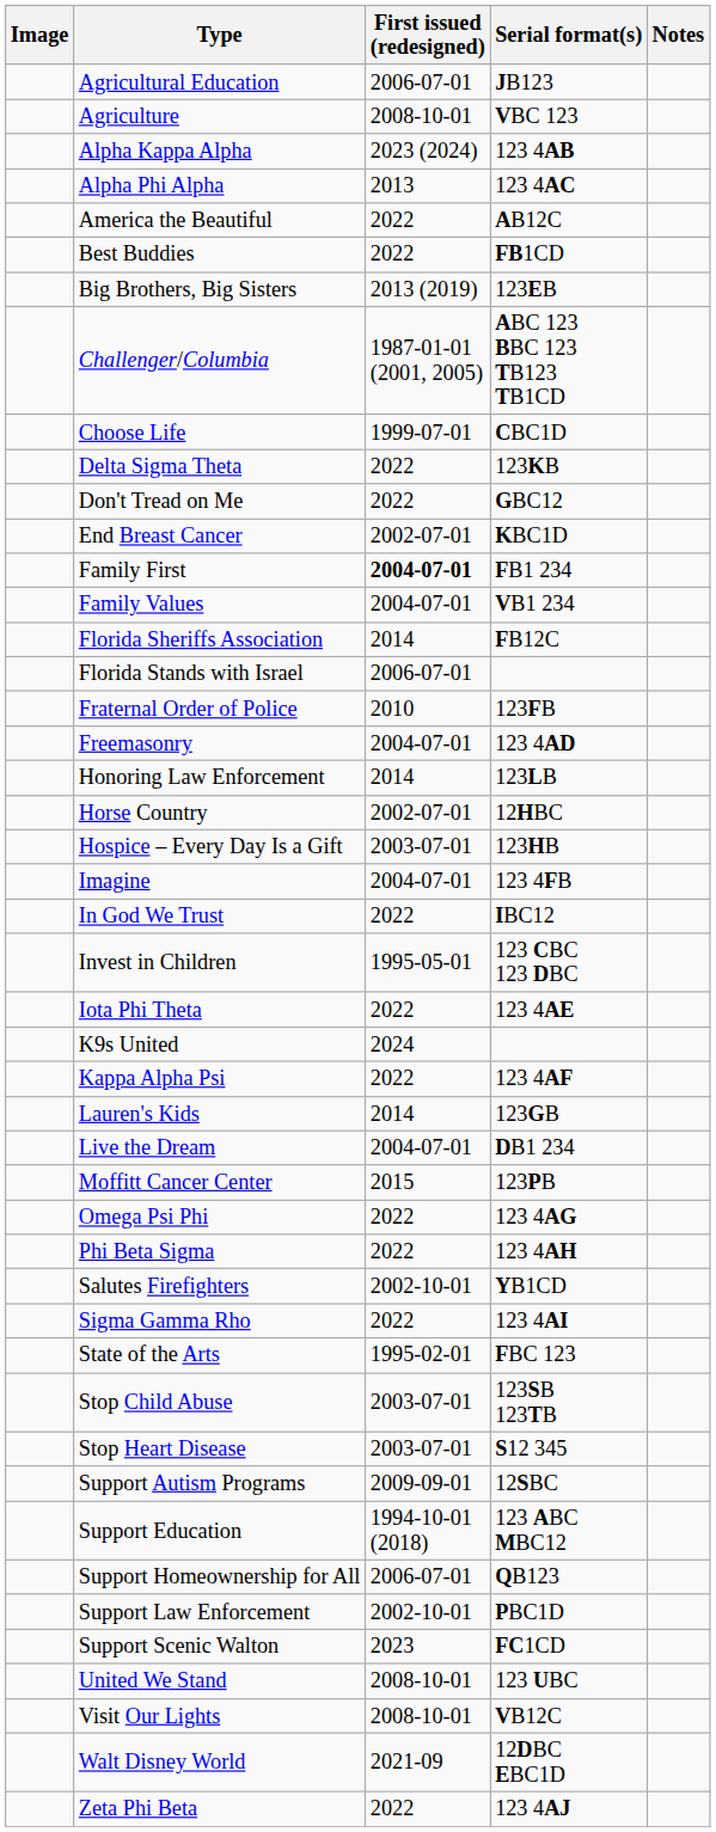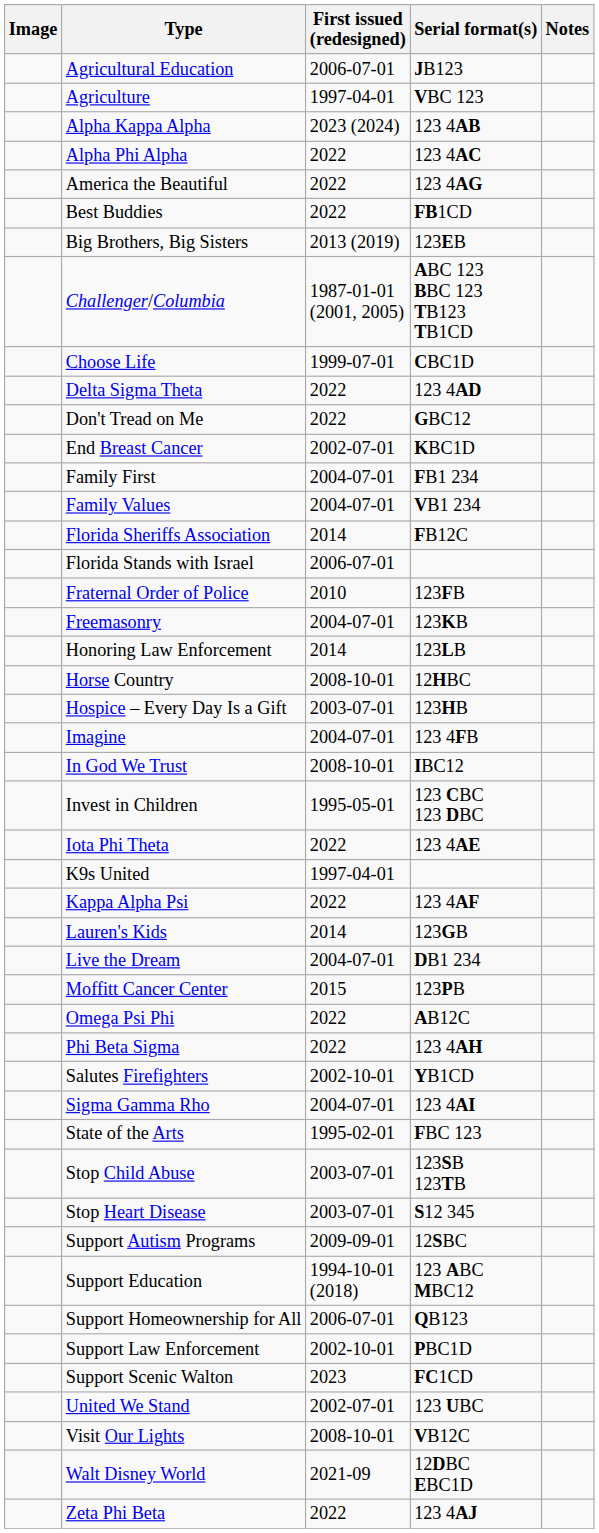 <table class="wikitable">
 <tr>
 <th>Image</th>
 <th>Type</th>
 <th>First issued<br>(redesigned)</th>
 <th>Serial format(s)</th>
 <th>Notes</th>
 </tr>
 <tr>
 <td></td>
 <td><a href='#'>Agricultural Education</a></td>
 <td>2006-07-01</td>
 <td><strong>J</strong>B123</td>
 <td></td>
 </tr>
 <tr>
 <td></td>
 <td><a href='#'>Agriculture</a></td>
-<td>2008-10-01</td>
+<td>1997-04-01</td>
 <td><strong>V</strong>BC 123</td>
 <td></td>
 </tr>
 <tr>
 <td></td>
 <td><a href='#'>Alpha Kappa Alpha</a></td>
 <td>2023 (2024)</td>
 <td>123 4<strong>AB</strong></td>
 <td></td>
 </tr>
 <tr>
 <td></td>
 <td><a href='#'>Alpha Phi Alpha</a></td>
-<td>2013</td>
+<td>2022</td>
 <td>123 4<strong>AC</strong></td>
 <td></td>
 </tr>
 <tr>
 <td></td>
 <td>America the Beautiful</td>
 <td>2022</td>
-<td><strong>A</strong>B12C</td>
+<td>123 4<strong>AG</strong></td>
 <td></td>
 </tr>
 <tr>
 <td></td>
 <td>Best Buddies</td>
 <td>2022</td>
 <td><strong>FB</strong>1CD</td>
 <td></td>
 </tr>
 <tr>
 <td></td>
 <td>Big Brothers, Big Sisters</td>
 <td>2013 (2019)</td>
 <td>123<strong>E</strong>B</td>
 <td></td>
 </tr>
 <tr>
 <td></td>
 <td><em><a href='#'>Challenger</a></em>/<em><a href='#'>Columbia</a></em></td>
 <td>1987-01-01<br>(2001, 2005)</td>
 <td><strong>A</strong>BC 123<br><strong>B</strong>BC 123<br><strong>T</strong>B123<br><strong>T</strong>B1CD</td>
 <td></td>
 </tr>
 <tr>
 <td></td>
 <td><a href='#'>Choose Life</a></td>
 <td>1999-07-01</td>
 <td><strong>C</strong>BC1D</td>
 <td></td>
 </tr>
 <tr>
 <td></td>
 <td><a href='#'>Delta Sigma Theta</a></td>
 <td>2022</td>
-<td>123<strong>K</strong>B</td>
+<td>123 4<strong>AD</strong></td>
 <td></td>
 </tr>
 <tr>
 <td></td>
 <td>Don't Tread on Me</td>
 <td>2022</td>
 <td><strong>G</strong>BC12</td>
 <td></td>
 </tr>
 <tr>
 <td></td>
 <td>End <a href='#'>Breast Cancer</a></td>
 <td>2002-07-01</td>
 <td><strong>K</strong>BC1D</td>
 <td></td>
 </tr>
 <tr>
 <td></td>
 <td>Family First</td>
-<td><strong>2004-07-01</strong></td>
+<td>2004-07-01</td>
 <td><strong>F</strong>B1 234</td>
 <td></td>
 </tr>
 <tr>
 <td></td>
 <td><a href='#'>Family Values</a></td>
 <td>2004-07-01</td>
 <td><strong>V</strong>B1 234</td>
 <td></td>
 </tr>
 <tr>
 <td></td>
 <td><a href='#'>Florida Sheriffs Association</a></td>
 <td>2014</td>
 <td><strong>F</strong>B12C</td>
 <td></td>
 </tr>
 <tr>
 <td></td>
 <td>Florida Stands with Israel</td>
 <td>2006-07-01</td>
 <td></td>
 <td></td>
 </tr>
 <tr>
 <td></td>
 <td><a href='#'>Fraternal Order of Police</a></td>
 <td>2010</td>
 <td>123<strong>F</strong>B</td>
 <td></td>
 </tr>
 <tr>
 <td></td>
 <td><a href='#'>Freemasonry</a></td>
 <td>2004-07-01</td>
-<td>123 4<strong>AD</strong></td>
+<td>123<strong>K</strong>B</td>
 <td></td>
 </tr>
 <tr>
 <td></td>
 <td>Honoring Law Enforcement</td>
 <td>2014</td>
 <td>123<strong>L</strong>B</td>
 <td></td>
 </tr>
 <tr>
 <td></td>
 <td><a href='#'>Horse</a> Country</td>
-<td>2002-07-01</td>
+<td>2008-10-01</td>
 <td>12<strong>H</strong>BC</td>
 <td></td>
 </tr>
 <tr>
 <td></td>
 <td><a href='#'>Hospice</a> – Every Day Is a Gift</td>
 <td>2003-07-01</td>
 <td>123<strong>H</strong>B</td>
 <td></td>
 </tr>
 <tr>
 <td></td>
 <td><a href='#'>Imagine</a></td>
 <td>2004-07-01</td>
 <td>123 4<strong>F</strong>B</td>
 <td></td>
 </tr>
 <tr>
 <td></td>
 <td><a href='#'>In God We Trust</a></td>
-<td>2022</td>
+<td>2008-10-01</td>
 <td><strong>I</strong>BC12</td>
 <td></td>
 </tr>
 <tr>
 <td></td>
 <td>Invest in Children</td>
 <td>1995-05-01</td>
 <td>123 <strong>C</strong>BC<br>123 <strong>D</strong>BC</td>
 <td></td>
 </tr>
 <tr>
 <td></td>
 <td><a href='#'>Iota Phi Theta</a></td>
 <td>2022</td>
 <td>123 4<strong>AE</strong></td>
 <td></td>
 </tr>
 <tr>
 <td></td>
 <td>K9s United</td>
-<td>2024</td>
+<td>1997-04-01</td>
 <td></td>
 <td></td>
 </tr>
 <tr>
 <td></td>
 <td><a href='#'>Kappa Alpha Psi</a></td>
 <td>2022</td>
 <td>123 4<strong>AF</strong></td>
 <td></td>
 </tr>
 <tr>
 <td></td>
 <td><a href='#'>Lauren's Kids</a></td>
 <td>2014</td>
 <td>123<strong>G</strong>B</td>
 <td></td>
 </tr>
 <tr>
 <td></td>
 <td><a href='#'>Live the Dream</a></td>
 <td>2004-07-01</td>
 <td><strong>D</strong>B1 234</td>
 <td></td>
 </tr>
 <tr>
 <td></td>
 <td><a href='#'>Moffitt Cancer Center</a></td>
 <td>2015</td>
 <td>123<strong>P</strong>B</td>
 <td></td>
 </tr>
 <tr>
 <td></td>
 <td><a href='#'>Omega Psi Phi</a></td>
 <td>2022</td>
-<td>123 4<strong>AG</strong></td>
+<td><strong>A</strong>B12C</td>
 <td></td>
 </tr>
 <tr>
 <td></td>
 <td><a href='#'>Phi Beta Sigma</a></td>
 <td>2022</td>
 <td>123 4<strong>AH</strong></td>
 <td></td>
 </tr>
 <tr>
 <td></td>
 <td>Salutes <a href='#'>Firefighters</a></td>
 <td>2002-10-01</td>
 <td><strong>Y</strong>B1CD</td>
 <td></td>
 </tr>
 <tr>
 <td></td>
 <td><a href='#'>Sigma Gamma Rho</a></td>
-<td>2022</td>
+<td>2004-07-01</td>
 <td>123 4<strong>AI</strong></td>
 <td></td>
 </tr>
 <tr>
 <td></td>
 <td>State of the <a href='#'>Arts</a></td>
 <td>1995-02-01</td>
 <td><strong>F</strong>BC 123</td>
 <td></td>
 </tr>
 <tr>
 <td></td>
 <td>Stop <a href='#'>Child Abuse</a></td>
 <td>2003-07-01</td>
 <td>123<strong>S</strong>B<br>123<strong>T</strong>B</td>
 <td></td>
 </tr>
 <tr>
 <td></td>
 <td>Stop <a href='#'>Heart Disease</a></td>
 <td>2003-07-01</td>
 <td><strong>S</strong>12 345</td>
 <td></td>
 </tr>
 <tr>
 <td></td>
 <td>Support <a href='#'>Autism</a> Programs</td>
 <td>2009-09-01</td>
 <td>12<strong>S</strong>BC</td>
 <td></td>
 </tr>
 <tr>
 <td></td>
 <td>Support Education</td>
 <td>1994-10-01<br>(2018)</td>
 <td>123 <strong>A</strong>BC<br><strong>M</strong>BC12</td>
 <td></td>
 </tr>
 <tr>
 <td></td>
 <td>Support Homeownership for All</td>
 <td>2006-07-01</td>
 <td><strong>Q</strong>B123</td>
 <td></td>
 </tr>
 <tr>
 <td><br></td>
 <td>Support Law Enforcement</td>
 <td>2002-10-01</td>
 <td><strong>P</strong>BC1D</td>
 <td></td>
 </tr>
 <tr>
 <td></td>
 <td>Support Scenic Walton</td>
 <td>2023</td>
 <td><strong>FC</strong>1CD</td>
 <td></td>
 </tr>
 <tr>
 <td></td>
 <td><a href='#'>United We Stand</a></td>
-<td>2008-10-01</td>
+<td>2002-07-01</td>
 <td>123 <strong>U</strong>BC</td>
 <td></td>
 </tr>
 <tr>
 <td></td>
 <td>Visit <a href='#'>Our Lights</a></td>
 <td>2008-10-01</td>
 <td><strong>V</strong>B12C</td>
 <td></td>
 </tr>
 <tr>
 <td></td>
 <td><a href='#'>Walt Disney World</a></td>
 <td>2021-09</td>
 <td>12<strong>D</strong>BC<br><strong>E</strong>BC1D</td>
 <td></td>
 </tr>
 <tr>
 <td></td>
 <td><a href='#'>Zeta Phi Beta</a></td>
 <td>2022</td>
 <td>123 4<strong>AJ</strong></td>
 <td></td>
 </tr>
 </table>
